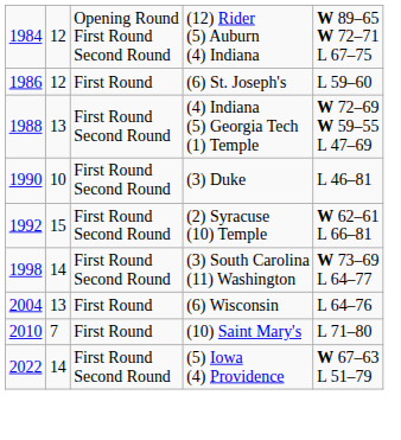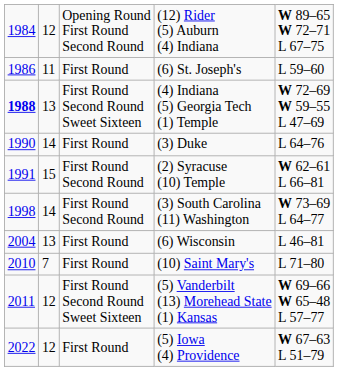 <table class="wikitable">
 <tr>
 <td><a href='#'>1984</a></td>
 <td>12</td>
 <td>Opening Round<br>First Round<br>Second Round</td>
 <td>(12) <a href='#'>Rider</a><br>(5) Auburn<br>(4) Indiana</td>
 <td><strong>W</strong> 89–65 <br><strong>W</strong> 72–71<br>L 67–75</td>
 </tr>
 <tr>
 <td><a href='#'>1986</a></td>
-<td>12</td>
+<td>11</td>
 <td>First Round</td>
 <td>(6) St. Joseph's</td>
 <td>L 59–60</td>
 </tr>
 <tr>
-<td><a href='#'>1988</a></td>
+<td><strong><a href='#'>1988</a></strong></td>
 <td>13</td>
-<td>First Round<br>Second Round</td>
+<td>First Round<br>Second Round<br>Sweet Sixteen</td>
 <td>(4) Indiana<br>(5) Georgia Tech<br>(1) Temple</td>
 <td><strong>W</strong> 72–69<br><strong>W</strong> 59–55<br> L 47–69</td>
 </tr>
 <tr>
 <td><a href='#'>1990</a></td>
-<td>10</td>
-<td>First Round<br>Second Round</td>
+<td>14</td>
+<td>First Round</td>
 <td>(3) Duke</td>
-<td>L 46–81</td>
+<td>L 64–76</td>
 </tr>
 <tr>
-<td><a href='#'>1992</a></td>
+<td><a href='#'>1991</a></td>
 <td>15</td>
 <td>First Round<br>Second Round</td>
 <td>(2) Syracuse<br>(10) Temple</td>
 <td><strong>W</strong> 62–61<br> L 66–81</td>
 </tr>
 <tr>
 <td><a href='#'>1998</a></td>
 <td>14</td>
 <td>First Round<br>Second Round</td>
 <td>(3) South Carolina<br>(11) Washington</td>
 <td><strong>W</strong> 73–69<br>L 64–77</td>
 </tr>
 <tr>
 <td><a href='#'>2004</a></td>
 <td>13</td>
 <td>First Round</td>
 <td>(6) Wisconsin</td>
-<td>L 64–76</td>
+<td>L 46–81</td>
 </tr>
 <tr>
 <td><a href='#'>2010</a></td>
 <td>7</td>
 <td>First Round</td>
 <td>(10) <a href='#'>Saint Mary's</a></td>
 <td>L 71–80</td>
 </tr>
 <tr>
+<td><a href='#'>2011</a></td>
+<td>12</td>
+<td>First Round<br>Second Round<br>Sweet Sixteen</td>
+<td>(5) <a href='#'>Vanderbilt</a><br>(13) <a href='#'>Morehead State</a><br>(1) <a href='#'>Kansas</a></td>
+<td><strong>W</strong> 69–66<br><strong>W</strong> 65–48<br> L 57–77</td>
+</tr>
+<tr>
 <td><a href='#'>2022</a></td>
-<td>14</td>
-<td>First Round<br>Second Round</td>
+<td>12</td>
+<td>First Round</td>
 <td>(5) <a href='#'>Iowa</a><br>(4) <a href='#'>Providence</a></td>
 <td><strong>W</strong> 67–63<br> L 51–79</td>
 </tr>
 </table>
